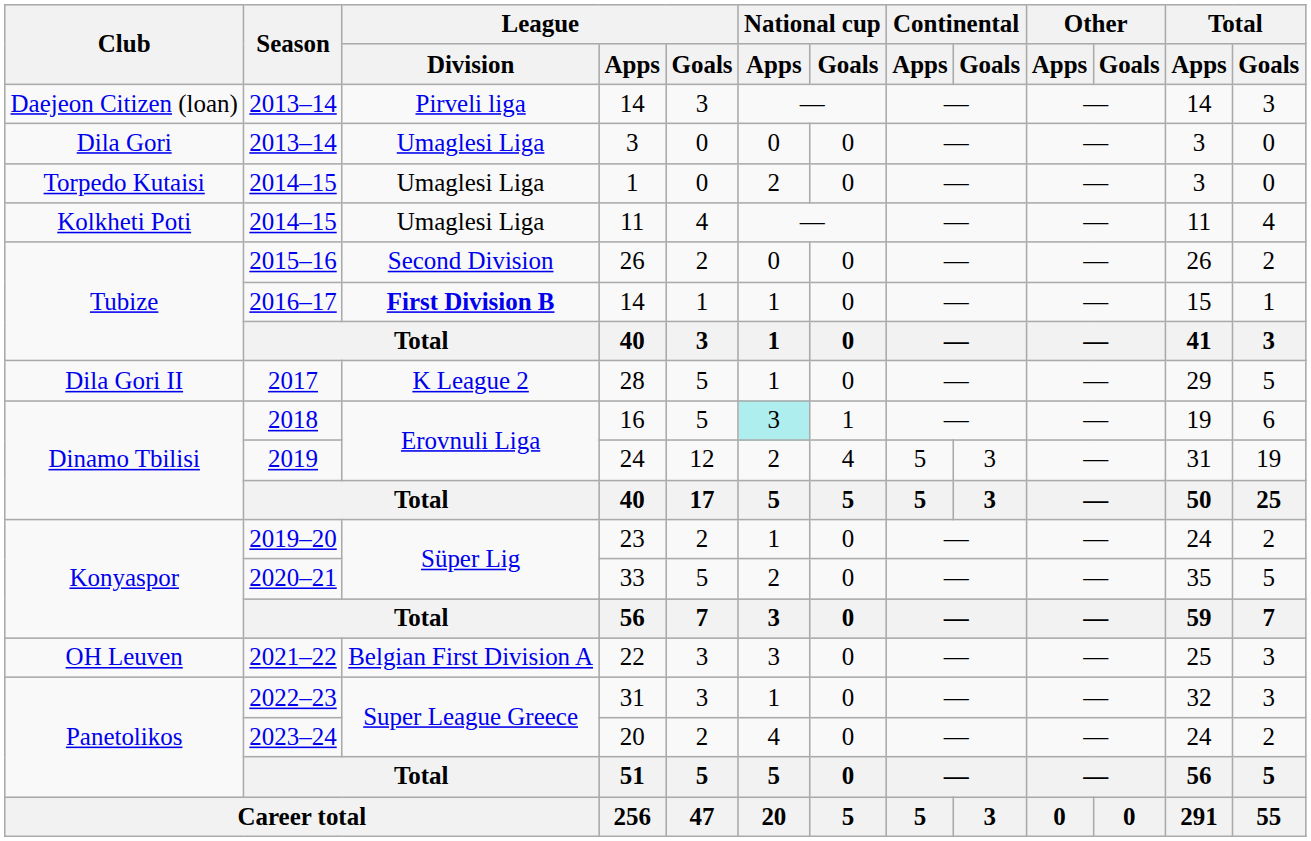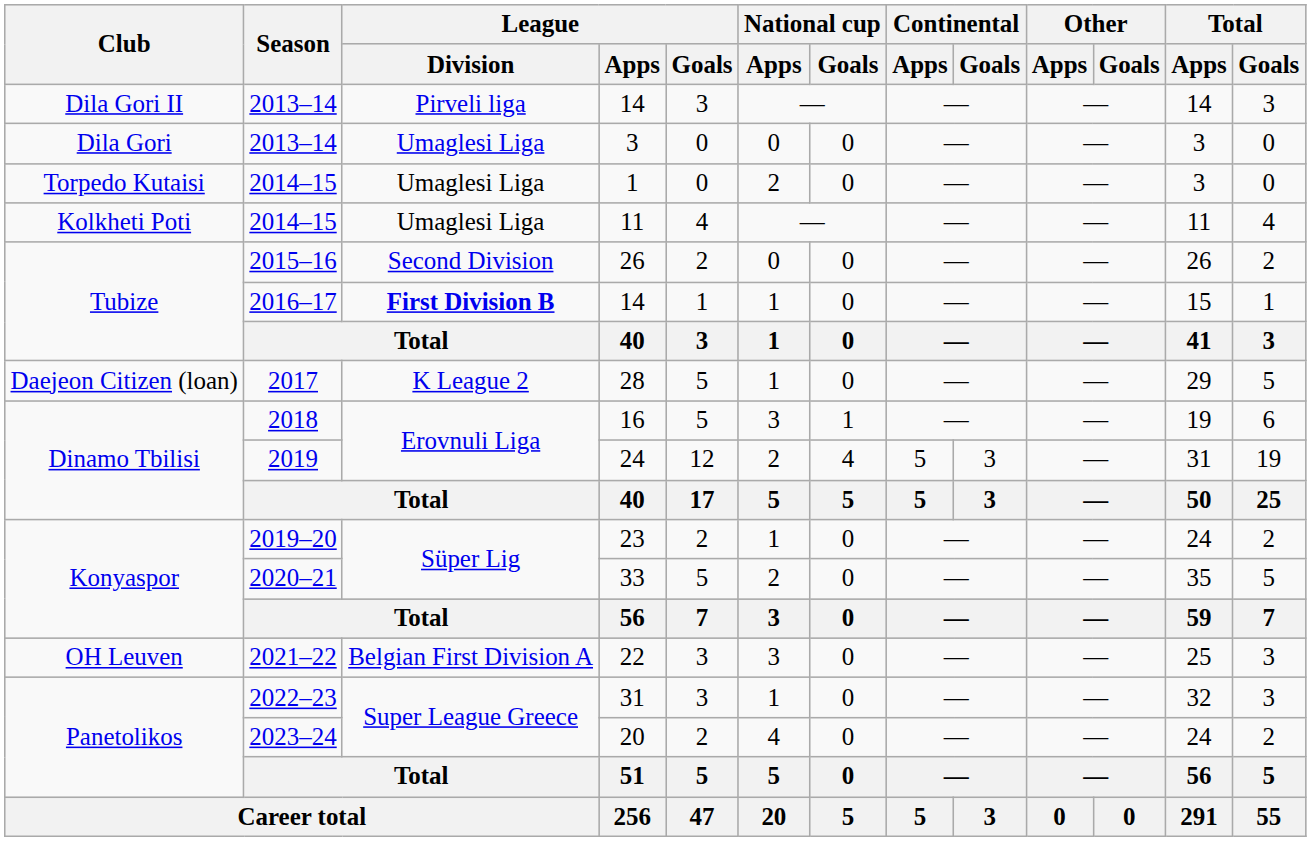 <table class="wikitable" style="text-align:center">
 <tr>
 <th rowspan="2">Club</th>
 <th rowspan="2">Season</th>
 <th colspan="3">League</th>
 <th colspan="2">National cup</th>
 <th colspan="2">Continental</th>
 <th colspan="2">Other</th>
 <th colspan="2">Total</th>
 </tr>
 <tr>
 <th>Division</th>
 <th>Apps</th>
 <th>Goals</th>
 <th>Apps</th>
 <th>Goals</th>
 <th>Apps</th>
 <th>Goals</th>
 <th>Apps</th>
 <th>Goals</th>
 <th>Apps</th>
 <th>Goals</th>
 </tr>
 <tr>
-<td><a href='#'>Daejeon Citizen</a> (loan)</td>
+<td><a href='#'>Dila Gori II</a></td>
 <td><a href='#'>2013–14</a></td>
 <td><a href='#'>Pirveli liga</a></td>
 <td>14</td>
 <td>3</td>
 <td colspan="2">—</td>
 <td colspan="2">—</td>
 <td colspan="2">—</td>
 <td>14</td>
 <td>3</td>
 </tr>
 <tr>
 <td><a href='#'>Dila Gori</a></td>
 <td><a href='#'>2013–14</a></td>
 <td><a href='#'>Umaglesi Liga</a></td>
 <td>3</td>
 <td>0</td>
 <td>0</td>
 <td>0</td>
 <td colspan="2">—</td>
 <td colspan="2">—</td>
 <td>3</td>
 <td>0</td>
 </tr>
 <tr>
 <td><a href='#'>Torpedo Kutaisi</a></td>
 <td><a href='#'>2014–15</a></td>
 <td>Umaglesi Liga</td>
 <td>1</td>
 <td>0</td>
 <td>2</td>
 <td>0</td>
 <td colspan="2">—</td>
 <td colspan="2">—</td>
 <td>3</td>
 <td>0</td>
 </tr>
 <tr>
 <td><a href='#'>Kolkheti Poti</a></td>
 <td><a href='#'>2014–15</a></td>
 <td>Umaglesi Liga</td>
 <td>11</td>
 <td>4</td>
 <td colspan="2">—</td>
 <td colspan="2">—</td>
 <td colspan="2">—</td>
 <td>11</td>
 <td>4</td>
 </tr>
 <tr>
 <td rowspan="3"><a href='#'>Tubize</a></td>
 <td><a href='#'>2015–16</a></td>
 <td><a href='#'>Second Division</a></td>
 <td>26</td>
 <td>2</td>
 <td>0</td>
 <td>0</td>
 <td colspan="2">—</td>
 <td colspan="2">—</td>
 <td>26</td>
 <td>2</td>
 </tr>
 <tr>
 <td><a href='#'>2016–17</a></td>
 <td><strong><a href='#'>First Division B</a></strong></td>
 <td>14</td>
 <td>1</td>
 <td>1</td>
 <td>0</td>
 <td colspan="2">—</td>
 <td colspan="2">—</td>
 <td>15</td>
 <td>1</td>
 </tr>
 <tr>
 <th colspan="2">Total</th>
 <th>40</th>
 <th>3</th>
 <th>1</th>
 <th>0</th>
 <th colspan="2">—</th>
 <th colspan="2">—</th>
 <th>41</th>
 <th>3</th>
 </tr>
 <tr>
-<td><a href='#'>Dila Gori II</a></td>
+<td><a href='#'>Daejeon Citizen</a> (loan)</td>
 <td><a href='#'>2017</a></td>
 <td><a href='#'>K League 2</a></td>
 <td>28</td>
 <td>5</td>
 <td>1</td>
 <td>0</td>
 <td colspan="2">—</td>
 <td colspan="2">—</td>
 <td>29</td>
 <td>5</td>
 </tr>
 <tr>
 <td rowspan="3"><a href='#'>Dinamo Tbilisi</a></td>
 <td><a href='#'>2018</a></td>
 <td rowspan="2"><a href='#'>Erovnuli Liga</a></td>
 <td>16</td>
 <td>5</td>
-<td style="background: paleturquoise;">3</td>
+<td>3</td>
 <td>1</td>
 <td colspan="2">—</td>
 <td colspan="2">—</td>
 <td>19</td>
 <td>6</td>
 </tr>
 <tr>
 <td><a href='#'>2019</a></td>
 <td>24</td>
 <td>12</td>
 <td>2</td>
 <td>4</td>
 <td>5</td>
 <td>3</td>
 <td colspan="2">—</td>
 <td>31</td>
 <td>19</td>
 </tr>
 <tr>
 <th colspan="2">Total</th>
 <th>40</th>
 <th>17</th>
 <th>5</th>
 <th>5</th>
 <th>5</th>
 <th>3</th>
 <th colspan="2">—</th>
 <th>50</th>
 <th>25</th>
 </tr>
 <tr>
 <td rowspan="3"><a href='#'>Konyaspor</a></td>
 <td><a href='#'>2019–20</a></td>
 <td rowspan="2"><a href='#'>Süper Lig</a></td>
 <td>23</td>
 <td>2</td>
 <td>1</td>
 <td>0</td>
 <td colspan="2">—</td>
 <td colspan="2">—</td>
 <td>24</td>
 <td>2</td>
 </tr>
 <tr>
 <td><a href='#'>2020–21</a></td>
 <td>33</td>
 <td>5</td>
 <td>2</td>
 <td>0</td>
 <td colspan="2">—</td>
 <td colspan="2">—</td>
 <td>35</td>
 <td>5</td>
 </tr>
 <tr>
 <th colspan="2">Total</th>
 <th>56</th>
 <th>7</th>
 <th>3</th>
 <th>0</th>
 <th colspan="2">—</th>
 <th colspan="2">—</th>
 <th>59</th>
 <th>7</th>
 </tr>
 <tr>
 <td><a href='#'>OH Leuven</a></td>
 <td><a href='#'>2021–22</a></td>
 <td><a href='#'>Belgian First Division A</a></td>
 <td>22</td>
 <td>3</td>
 <td>3</td>
 <td>0</td>
 <td colspan="2">—</td>
 <td colspan="2">—</td>
 <td>25</td>
 <td>3</td>
 </tr>
 <tr>
 <td rowspan="3"><a href='#'>Panetolikos</a></td>
 <td><a href='#'>2022–23</a></td>
 <td rowspan="2"><a href='#'>Super League Greece</a></td>
 <td>31</td>
 <td>3</td>
 <td>1</td>
 <td>0</td>
 <td colspan="2">—</td>
 <td colspan="2">—</td>
 <td>32</td>
 <td>3</td>
 </tr>
 <tr>
 <td><a href='#'>2023–24</a></td>
 <td>20</td>
 <td>2</td>
 <td>4</td>
 <td>0</td>
 <td colspan="2">—</td>
 <td colspan="2">—</td>
 <td>24</td>
 <td>2</td>
 </tr>
 <tr>
 <th colspan="2">Total</th>
 <th>51</th>
 <th>5</th>
 <th>5</th>
 <th>0</th>
 <th colspan="2">—</th>
 <th colspan="2">—</th>
 <th>56</th>
 <th>5</th>
 </tr>
 <tr>
 <th colspan="3">Career total</th>
 <th>256</th>
 <th>47</th>
 <th>20</th>
 <th>5</th>
 <th>5</th>
 <th>3</th>
 <th>0</th>
 <th>0</th>
 <th>291</th>
 <th>55</th>
 </tr>
 </table>
